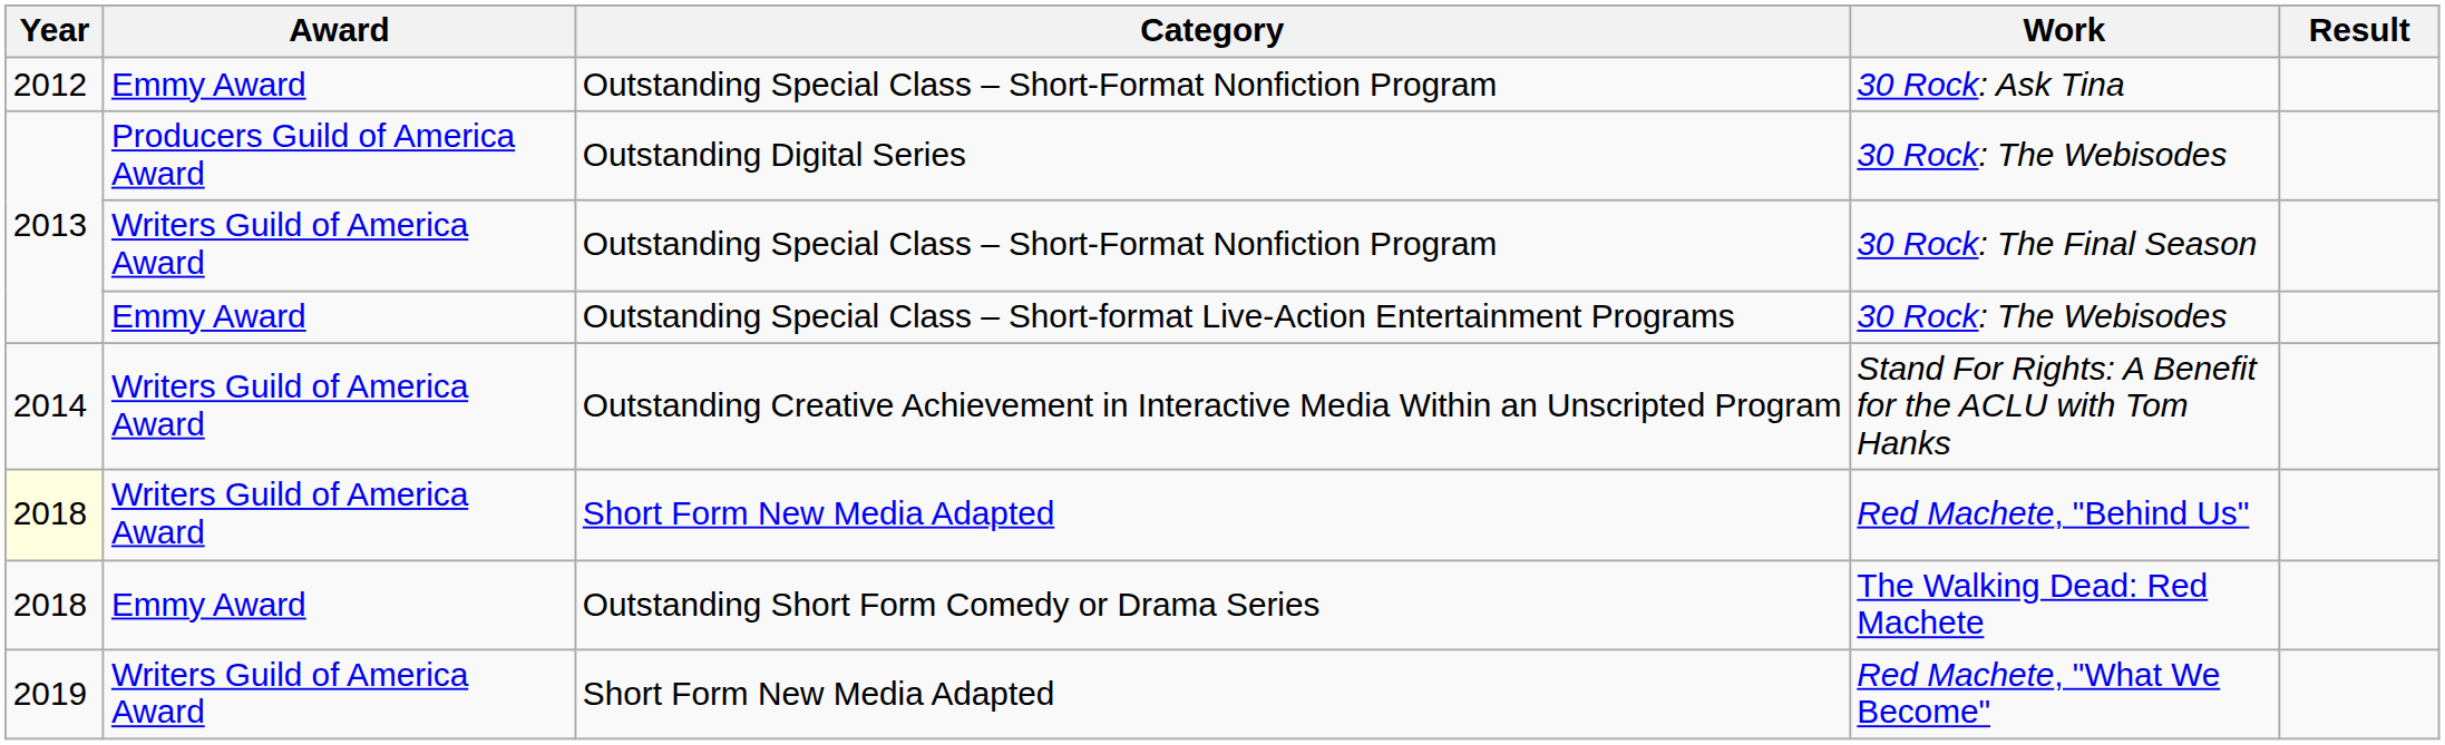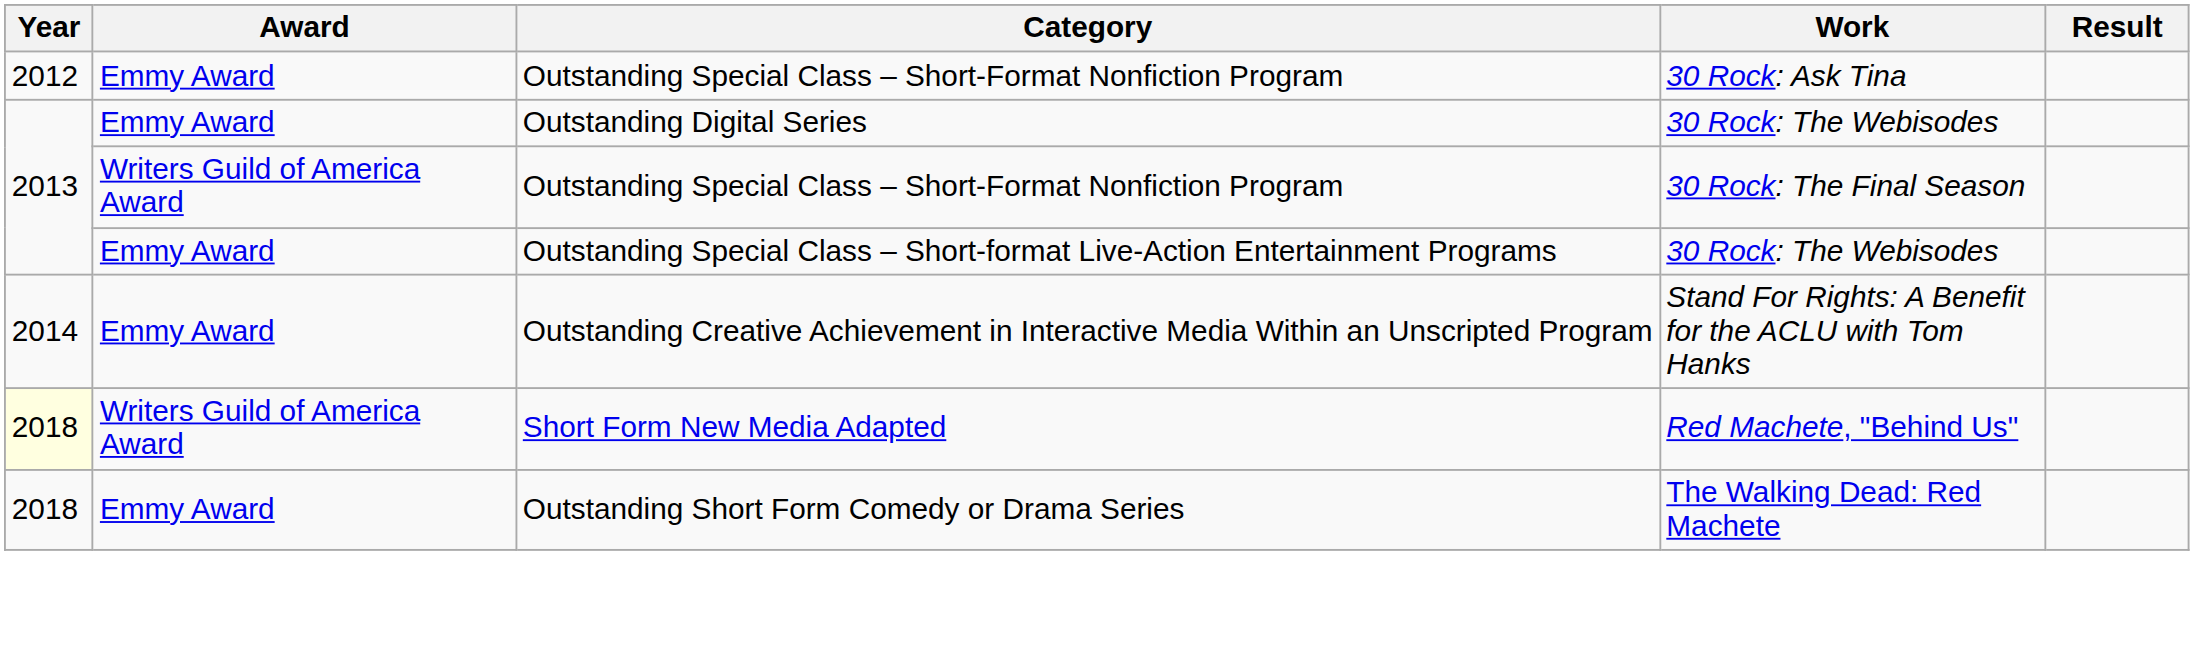 <table class="wikitable">
 <tr>
 <th width="40">Year</th>
 <th width="220">Award</th>
 <th>Category</th>
 <th width="200">Work</th>
 <th width="70">Result</th>
 </tr>
 <tr>
 <td rowspan=1>2012</td>
 <td><a href='#'>Emmy Award</a></td>
 <td Primetime Emmy Award for Outstanding Special Class – Short-Format Nonfiction Program>Outstanding Special Class – Short-Format Nonfiction Program</td>
 <td><em><a href='#'>30 Rock</a>: Ask Tina</em></td>
 <td></td>
 </tr>
 <tr>
 <td rowspan=3>2013</td>
-<td><a href='#'>Producers Guild of America Award</a></td>
+<td><a href='#'>Emmy Award</a></td>
 <td Producers Guild of America Award for Outstanding Outstanding Digital Series>Outstanding Digital Series</td>
 <td><em><a href='#'>30 Rock</a>: The Webisodes</em></td>
 <td></td>
 </tr>
 <tr>
 <td><a href='#'>Writers Guild of America Award</a></td>
 <td Primetime Emmy Award for Outstanding Special Class – Short-Format Nonfiction Program>Outstanding Special Class – Short-Format Nonfiction Program</td>
 <td><em><a href='#'>30 Rock</a>: The Final Season</em></td>
 <td></td>
 </tr>
 <tr>
 <td><a href='#'>Emmy Award</a></td>
 <td Primetime Emmy Award for Outstanding Special Class – Short-format Live-Action Entertainment Programs>Outstanding Special Class – Short-format Live-Action Entertainment Programs</td>
 <td><em><a href='#'>30 Rock</a>: The Webisodes</em></td>
 <td></td>
 </tr>
 <tr>
 <td rowspan=1>2014</td>
-<td><a href='#'>Writers Guild of America Award</a></td>
+<td><a href='#'>Emmy Award</a></td>
 <td>Outstanding Creative Achievement in Interactive Media Within an Unscripted Program</td>
 <td><em>Stand For Rights: A Benefit for the ACLU with Tom Hanks</em></td>
 <td></td>
 </tr>
 <tr>
 <td rowspan=1 style="background: lightyellow;">2018</td>
 <td><a href='#'>Writers Guild of America Award</a></td>
 <td><a href='#'>Short Form New Media Adapted</a></td>
 <td><a href='#'><em>Red Machete</em>, "Behind Us"</a></td>
 <td></td>
 </tr>
 <tr>
 <td rowspan=1>2018</td>
 <td><a href='#'>Emmy Award</a></td>
 <td>Outstanding Short Form Comedy or Drama Series</td>
 <td><a href='#'>The Walking Dead: Red Machete</a></td>
 <td></td>
 </tr>
-<tr>
-<td rowspan=1>2019</td>
-<td><a href='#'>Writers Guild of America Award</a></td>
-<td>Short Form New Media Adapted</td>
-<td><a href='#'><em>Red Machete</em>, "What We Become"</a></td>
-<td></td>
-</tr>
 </table>
